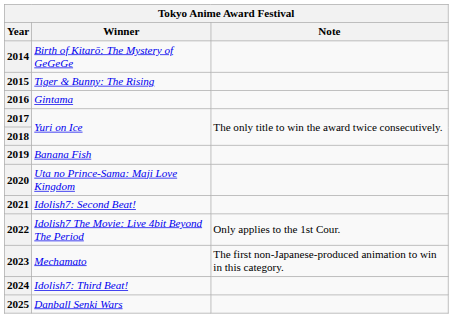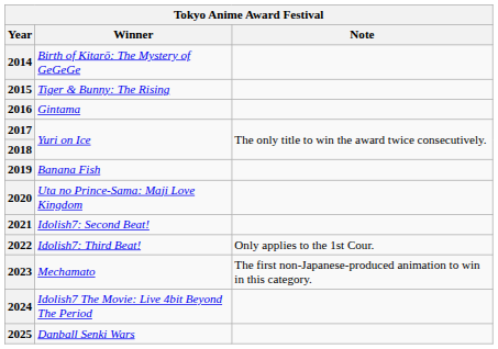 <table class="wikitable" style="font-size: 95%;">
 <tr>
 <th colspan="3">Tokyo Anime Award Festival</th>
 </tr>
 <tr>
 <th>Year</th>
 <th>Winner</th>
 <th>Note</th>
 </tr>
 <tr>
 <th>2014</th>
 <td><em><a href='#'>Birth of Kitarō: The Mystery of GeGeGe</a></em></td>
 <td></td>
 </tr>
 <tr>
 <th>2015</th>
 <td><em><a href='#'>Tiger & Bunny: The Rising</a></em></td>
 <td></td>
 </tr>
 <tr>
 <th>2016</th>
 <td><em><a href='#'>Gintama</a></em></td>
 <td></td>
 </tr>
 <tr>
 <th>2017</th>
 <td rowspan="2"><em><a href='#'>Yuri on Ice</a></em></td>
 <td rowspan="2">The only title to win the award twice consecutively.</td>
 </tr>
 <tr>
 <th>2018</th>
 </tr>
 <tr>
 <th>2019</th>
 <td><em><a href='#'>Banana Fish</a></em></td>
 <td></td>
 </tr>
 <tr>
 <th>2020</th>
 <td><em><a href='#'>Uta no Prince-Sama: Maji Love Kingdom</a></em></td>
 <td></td>
 </tr>
 <tr>
 <th>2021</th>
 <td><em><a href='#'>Idolish7: Second Beat!</a></em></td>
 <td></td>
 </tr>
 <tr>
 <th>2022</th>
-<td><em><a href='#'>Idolish7 The Movie: Live 4bit Beyond The Period</a></em></td>
+<td><em><a href='#'>Idolish7: Third Beat!</a></em></td>
 <td>Only applies to the 1st Cour.</td>
 </tr>
 <tr>
 <th>2023</th>
 <td><em><a href='#'>Mechamato</a></em></td>
 <td>The first non-Japanese-produced animation to win in this category.</td>
 </tr>
 <tr>
 <th>2024</th>
-<td><em><a href='#'>Idolish7: Third Beat!</a></em></td>
+<td><em><a href='#'>Idolish7 The Movie: Live 4bit Beyond The Period</a></em></td>
 <td></td>
 </tr>
 <tr>
 <th>2025</th>
 <td><em><a href='#'>Danball Senki Wars</a></em></td>
 <td></td>
 </tr>
 </table>
